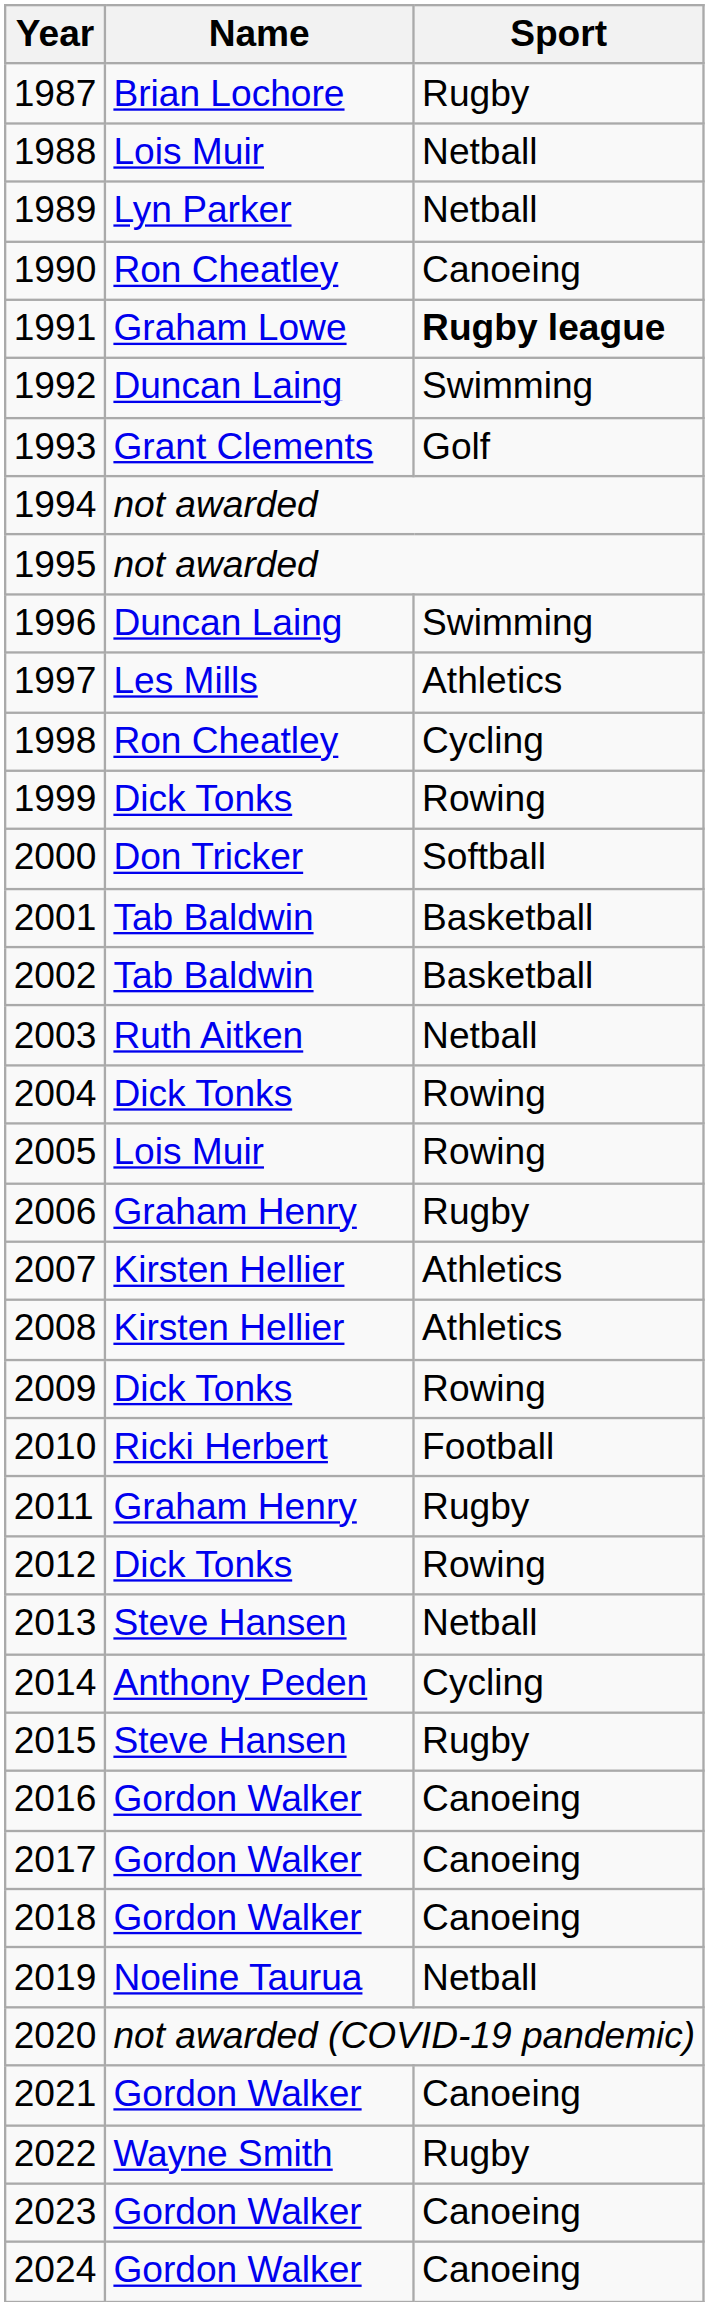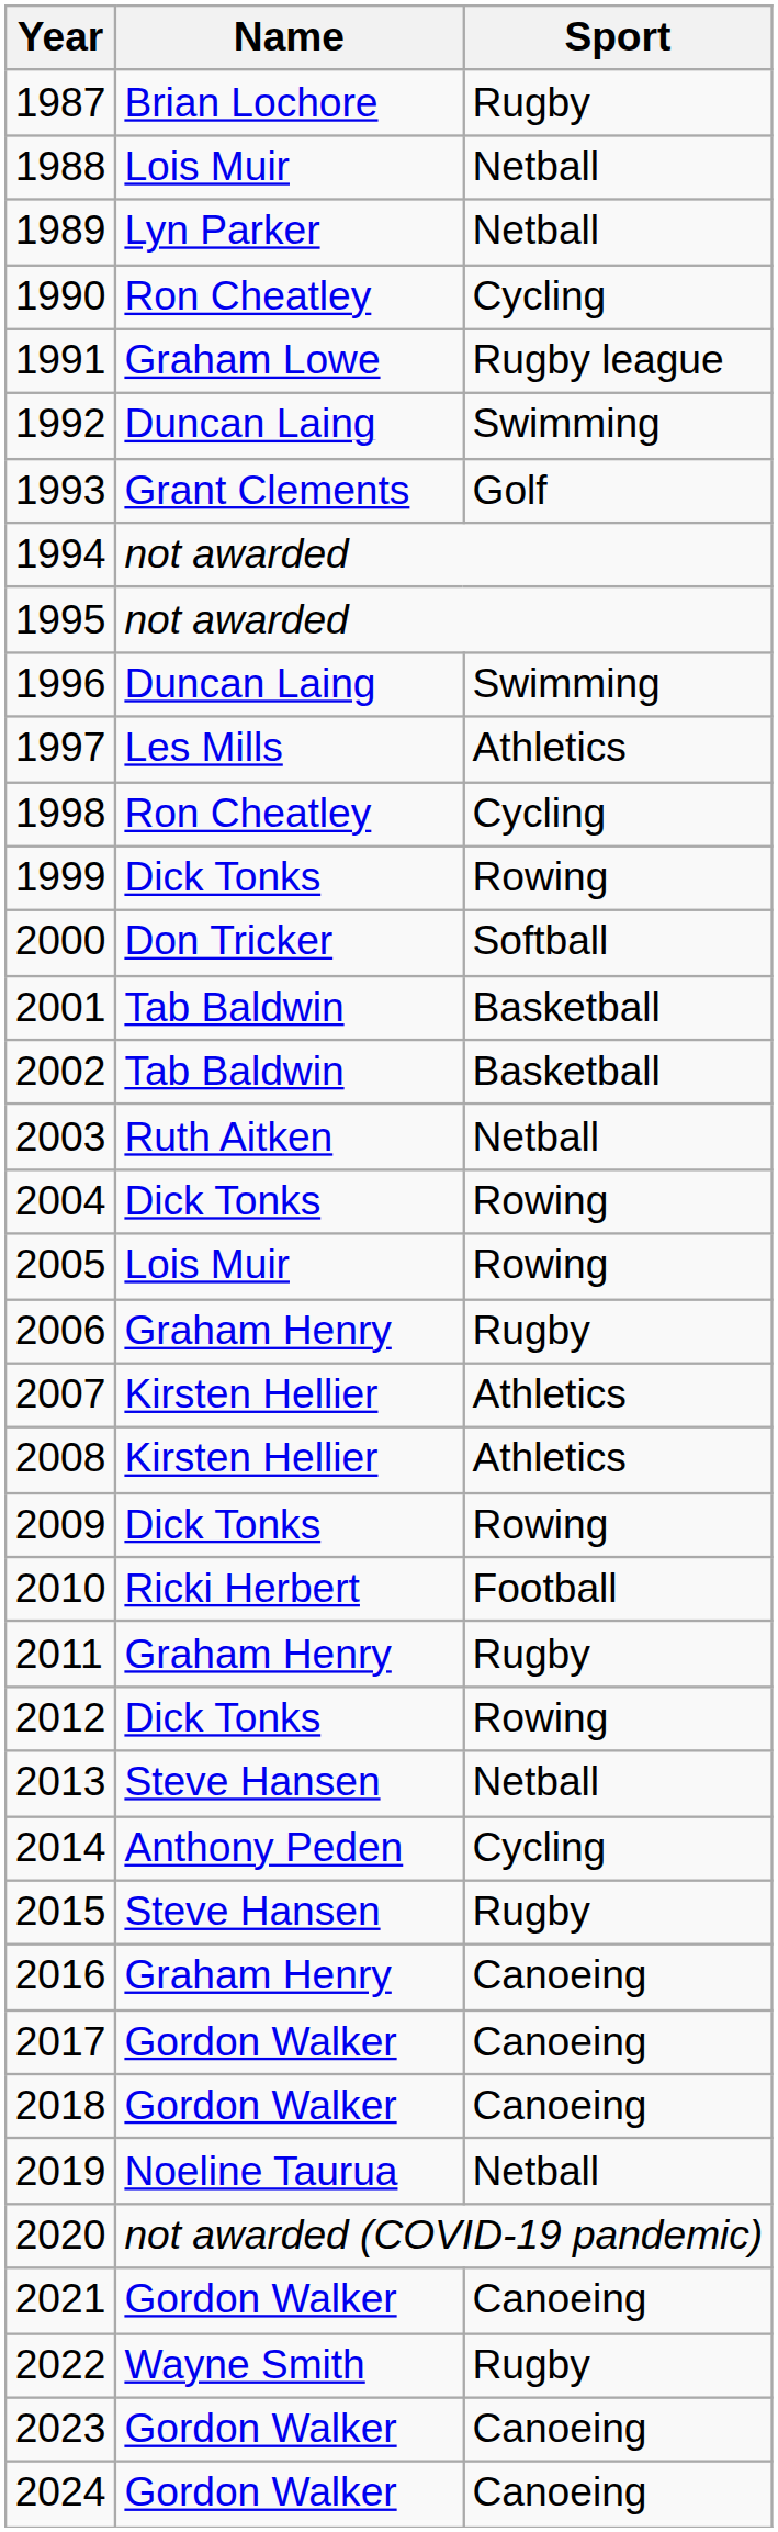 <table class="wikitable">
 <tr>
 <th>Year</th>
 <th>Name</th>
 <th>Sport</th>
 </tr>
 <tr>
 <td>1987</td>
 <td><a href='#'>Brian Lochore</a></td>
 <td>Rugby</td>
 </tr>
 <tr>
 <td>1988</td>
 <td><a href='#'>Lois Muir</a></td>
 <td>Netball</td>
 </tr>
 <tr>
 <td>1989</td>
 <td><a href='#'>Lyn Parker</a></td>
 <td>Netball</td>
 </tr>
 <tr>
 <td>1990</td>
 <td><a href='#'>Ron Cheatley</a></td>
-<td>Canoeing</td>
+<td>Cycling</td>
 </tr>
 <tr>
 <td>1991</td>
 <td><a href='#'>Graham Lowe</a></td>
-<td><strong>Rugby league</strong></td>
+<td>Rugby league</td>
 </tr>
 <tr>
 <td>1992</td>
 <td><a href='#'>Duncan Laing</a></td>
 <td>Swimming</td>
 </tr>
 <tr>
 <td>1993</td>
 <td><a href='#'>Grant Clements</a></td>
 <td>Golf</td>
 </tr>
 <tr>
 <td>1994</td>
 <td colspan=2><em>not awarded</em></td>
 </tr>
 <tr>
 <td>1995</td>
 <td colspan=2><em>not awarded</em></td>
 </tr>
 <tr>
 <td>1996</td>
 <td><a href='#'>Duncan Laing</a></td>
 <td>Swimming</td>
 </tr>
 <tr>
 <td>1997</td>
 <td><a href='#'>Les Mills</a></td>
 <td>Athletics</td>
 </tr>
 <tr>
 <td>1998</td>
 <td><a href='#'>Ron Cheatley</a></td>
 <td>Cycling</td>
 </tr>
 <tr>
 <td>1999</td>
 <td><a href='#'>Dick Tonks</a></td>
 <td>Rowing</td>
 </tr>
 <tr>
 <td>2000</td>
 <td><a href='#'>Don Tricker</a></td>
 <td>Softball</td>
 </tr>
 <tr>
 <td>2001</td>
 <td><a href='#'>Tab Baldwin</a></td>
 <td>Basketball</td>
 </tr>
 <tr>
 <td>2002</td>
 <td><a href='#'>Tab Baldwin</a></td>
 <td>Basketball</td>
 </tr>
 <tr>
 <td>2003</td>
 <td><a href='#'>Ruth Aitken</a></td>
 <td>Netball</td>
 </tr>
 <tr>
 <td>2004</td>
 <td><a href='#'>Dick Tonks</a></td>
 <td>Rowing</td>
 </tr>
 <tr>
 <td>2005</td>
 <td><a href='#'>Lois Muir</a></td>
 <td>Rowing</td>
 </tr>
 <tr>
 <td>2006</td>
 <td><a href='#'>Graham Henry</a></td>
 <td>Rugby</td>
 </tr>
 <tr>
 <td>2007</td>
 <td><a href='#'>Kirsten Hellier</a></td>
 <td>Athletics</td>
 </tr>
 <tr>
 <td>2008</td>
 <td><a href='#'>Kirsten Hellier</a></td>
 <td>Athletics</td>
 </tr>
 <tr>
 <td>2009</td>
 <td><a href='#'>Dick Tonks</a></td>
 <td>Rowing</td>
 </tr>
 <tr>
 <td>2010</td>
 <td><a href='#'>Ricki Herbert</a></td>
 <td>Football</td>
 </tr>
 <tr>
 <td>2011</td>
 <td><a href='#'>Graham Henry</a></td>
 <td>Rugby</td>
 </tr>
 <tr>
 <td>2012</td>
 <td><a href='#'>Dick Tonks</a></td>
 <td>Rowing</td>
 </tr>
 <tr>
 <td>2013</td>
 <td><a href='#'>Steve Hansen</a></td>
 <td>Netball</td>
 </tr>
 <tr>
 <td>2014</td>
 <td><a href='#'>Anthony Peden</a></td>
 <td>Cycling</td>
 </tr>
 <tr>
 <td>2015</td>
 <td><a href='#'>Steve Hansen</a></td>
 <td>Rugby</td>
 </tr>
 <tr>
 <td>2016</td>
-<td><a href='#'>Gordon Walker</a></td>
+<td><a href='#'>Graham Henry</a></td>
 <td>Canoeing</td>
 </tr>
 <tr>
 <td>2017</td>
 <td><a href='#'>Gordon Walker</a></td>
 <td>Canoeing</td>
 </tr>
 <tr>
 <td>2018</td>
 <td><a href='#'>Gordon Walker</a></td>
 <td>Canoeing</td>
 </tr>
 <tr>
 <td>2019</td>
 <td><a href='#'>Noeline Taurua</a></td>
 <td>Netball</td>
 </tr>
 <tr>
 <td>2020</td>
 <td colspan="2"><em>not awarded (COVID-19 pandemic)</em></td>
 </tr>
 <tr>
 <td>2021</td>
 <td><a href='#'>Gordon Walker</a></td>
 <td>Canoeing</td>
 </tr>
 <tr>
 <td>2022</td>
 <td><a href='#'>Wayne Smith</a></td>
 <td>Rugby</td>
 </tr>
 <tr>
 <td>2023</td>
 <td><a href='#'>Gordon Walker</a></td>
 <td>Canoeing</td>
 </tr>
 <tr>
 <td>2024</td>
 <td><a href='#'>Gordon Walker</a></td>
 <td>Canoeing</td>
 </tr>
 </table>
